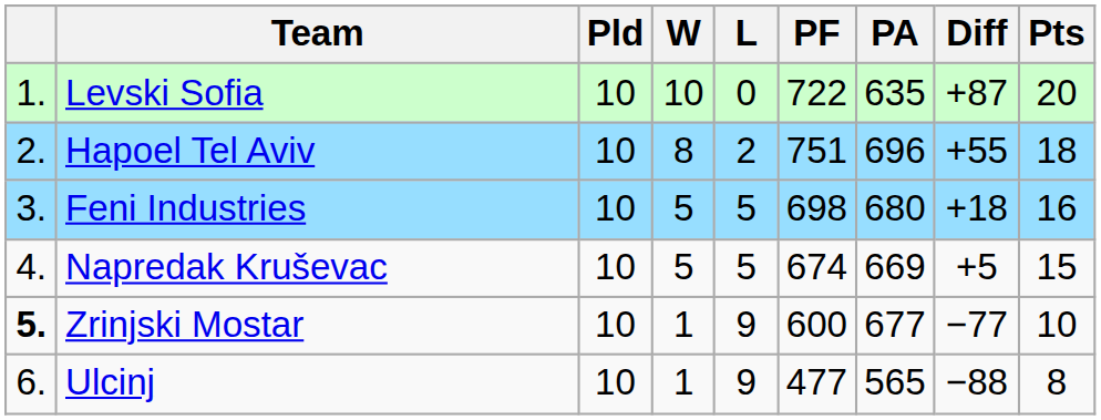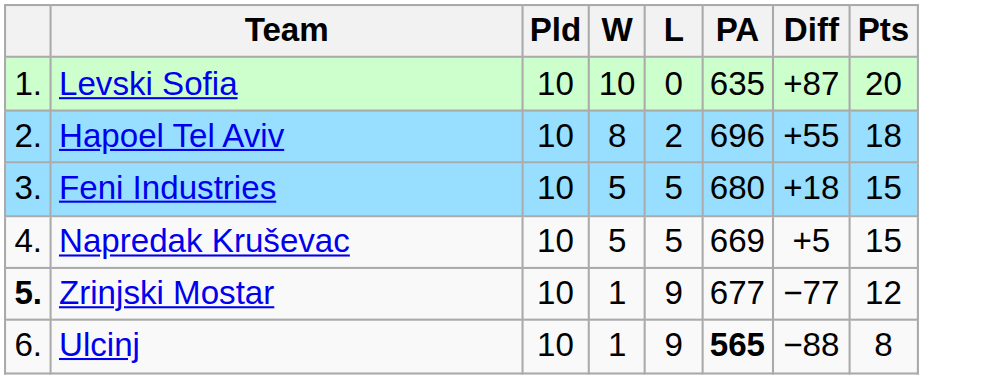 <table class="wikitable" style="text-align:center">
 <tr>
 <th width=15></th>
 <th width=220>Team</th>
 <th width=20>Pld</th>
 <th width=20>W</th>
 <th width=20>L</th>
-<th width=20>PF</th>
 <th width=20>PA</th>
 <th width=30>Diff</th>
 <th width=20>Pts</th>
 </tr>
 <tr bgcolor=#ccffcc>
 <td>1.</td>
 <td align=left> <a href='#'>Levski Sofia</a></td>
 <td>10</td>
 <td>10</td>
 <td>0</td>
-<td>722</td>
 <td>635</td>
 <td>+87</td>
 <td>20</td>
 </tr>
 <tr bgcolor=#97DEFF>
 <td>2.</td>
 <td align=left> <a href='#'>Hapoel Tel Aviv</a></td>
 <td>10</td>
 <td>8</td>
 <td>2</td>
-<td>751</td>
 <td>696</td>
 <td>+55</td>
 <td>18</td>
 </tr>
 <tr bgcolor=#97DEFF>
 <td>3.</td>
 <td align=left> <a href='#'>Feni Industries</a></td>
 <td>10</td>
 <td>5</td>
 <td>5</td>
-<td>698</td>
 <td>680</td>
 <td>+18</td>
-<td>16</td>
+<td>15</td>
 </tr>
 <tr>
 <td>4.</td>
 <td align=left> <a href='#'>Napredak Kruševac</a></td>
 <td>10</td>
 <td>5</td>
 <td>5</td>
-<td>674</td>
 <td>669</td>
 <td>+5</td>
 <td>15</td>
 </tr>
 <tr>
 <td><strong>5.</strong></td>
 <td align=left> <a href='#'>Zrinjski Mostar</a></td>
 <td>10</td>
 <td>1</td>
 <td>9</td>
-<td>600</td>
 <td>677</td>
 <td>−77</td>
-<td>10</td>
+<td>12</td>
 </tr>
 <tr>
 <td>6.</td>
 <td align=left> <a href='#'>Ulcinj</a></td>
 <td>10</td>
 <td>1</td>
 <td>9</td>
-<td>477</td>
-<td>565</td>
+<td><strong>565</strong></td>
 <td>−88</td>
 <td>8</td>
 </tr>
 </table>
